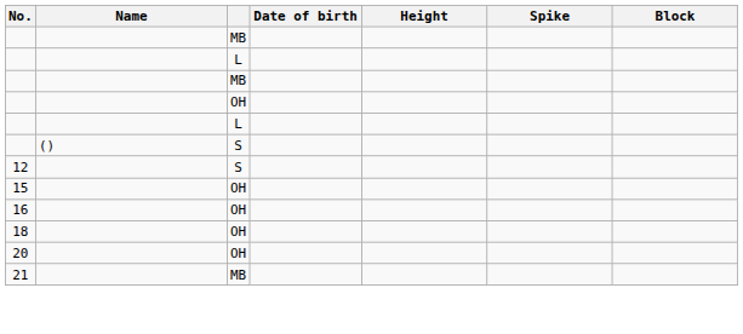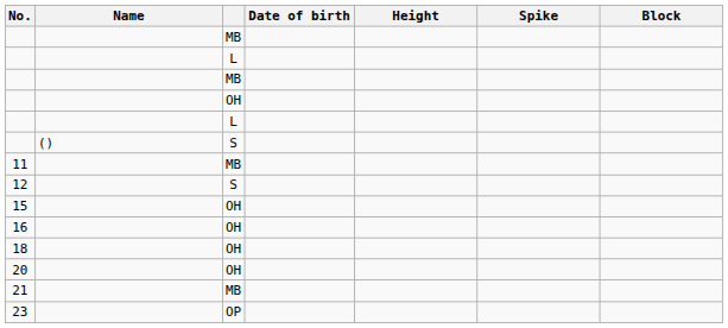 <table class="wikitable sortable" style="font-size:100%; text-align:center;">
 <tr>
 <th>No.</th>
 <th style="width:14em">Name</th>
 <th></th>
 <th style="width:8em">Date of birth</th>
 <th style="width:9em">Height</th>
 <th style="width:9em">Spike</th>
 <th style="width:9em">Block</th>
 </tr>
 <tr>
 <td></td>
 <td align=left></td>
 <td>MB</td>
 <td align=right></td>
 <td></td>
 <td></td>
 <td></td>
 </tr>
 <tr>
 <td></td>
 <td align=left></td>
 <td>L</td>
 <td align=right></td>
 <td></td>
 <td></td>
 <td></td>
 </tr>
 <tr>
 <td></td>
 <td align=left></td>
 <td>MB</td>
 <td align=right></td>
 <td></td>
 <td></td>
 <td></td>
 </tr>
 <tr>
 <td></td>
 <td align=left></td>
 <td>OH</td>
 <td align=right></td>
 <td></td>
 <td></td>
 <td></td>
 </tr>
 <tr>
 <td></td>
 <td align=left></td>
 <td>L</td>
 <td align=right></td>
 <td></td>
 <td></td>
 <td></td>
 </tr>
 <tr>
 <td></td>
 <td align=left> ()</td>
 <td>S</td>
 <td align=right></td>
 <td></td>
 <td></td>
 <td></td>
 </tr>
 <tr>
+<td>11</td>
+<td align=left></td>
+<td>MB</td>
+<td align=right></td>
+<td></td>
+<td></td>
+<td></td>
+</tr>
+<tr>
 <td>12</td>
 <td align=left></td>
 <td>S</td>
 <td align=right></td>
 <td></td>
 <td></td>
 <td></td>
 </tr>
 <tr>
 <td>15</td>
 <td align=left></td>
 <td>OH</td>
 <td align=right></td>
 <td></td>
 <td></td>
 <td></td>
 </tr>
 <tr>
 <td>16</td>
 <td align=left></td>
 <td>OH</td>
 <td align=right></td>
 <td></td>
 <td></td>
 <td></td>
 </tr>
 <tr>
 <td>18</td>
 <td align=left></td>
 <td>OH</td>
 <td align=right></td>
 <td></td>
 <td></td>
 <td></td>
 </tr>
 <tr>
 <td>20</td>
 <td align=left></td>
 <td>OH</td>
 <td align=right></td>
 <td></td>
 <td></td>
 <td></td>
 </tr>
 <tr>
 <td>21</td>
 <td align=left></td>
 <td>MB</td>
 <td align=right></td>
 <td></td>
 <td></td>
 <td></td>
 </tr>
+<tr>
+<td>23</td>
+<td align=left></td>
+<td>OP</td>
+<td align=right></td>
+<td></td>
+<td></td>
+<td></td>
+</tr>
 </table>
